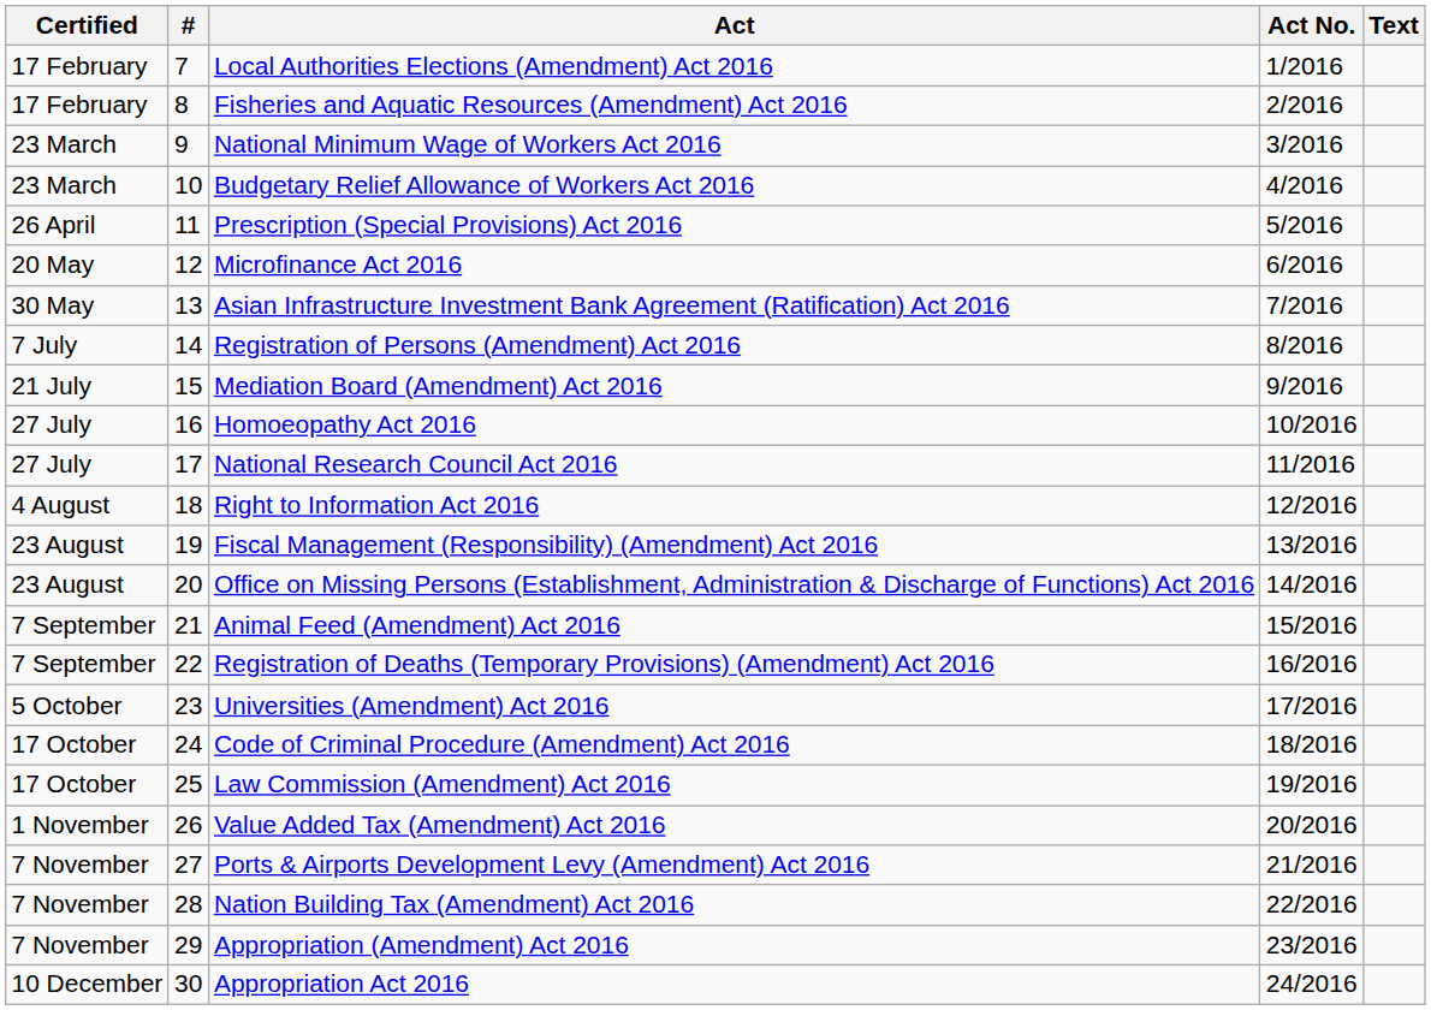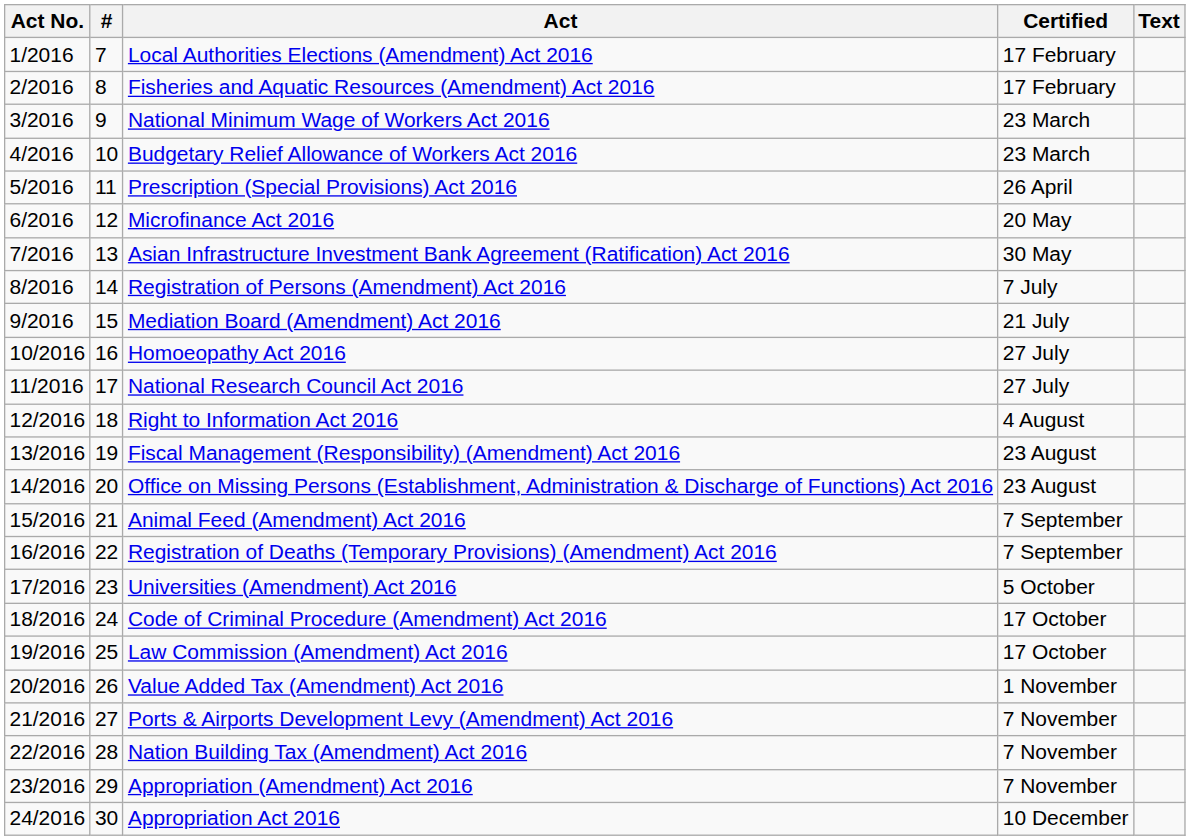 <table class="wikitable sortable mw-collapsible mw-collapsed">
 <tr>
-<th>Certified</th>
+<th>Act No.</th>
 <th>#</th>
 <th>Act</th>
-<th>Act No.</th>
+<th>Certified</th>
 <th>Text</th>
 </tr>
 <tr>
-<td>17 February</td>
+<td>1/2016</td>
 <td>7</td>
 <td><a href='#'>Local Authorities Elections (Amendment) Act 2016</a></td>
-<td>1/2016</td>
+<td>17 February</td>
 <td></td>
 </tr>
 <tr>
-<td>17 February</td>
+<td>2/2016</td>
 <td>8</td>
 <td><a href='#'>Fisheries and Aquatic Resources (Amendment) Act 2016</a></td>
-<td>2/2016</td>
+<td>17 February</td>
 <td></td>
 </tr>
 <tr>
-<td>23 March</td>
+<td>3/2016</td>
 <td>9</td>
 <td><a href='#'>National Minimum Wage of Workers Act 2016</a></td>
-<td>3/2016</td>
+<td>23 March</td>
 <td></td>
 </tr>
 <tr>
-<td>23 March</td>
+<td>4/2016</td>
 <td>10</td>
 <td><a href='#'>Budgetary Relief Allowance of Workers Act 2016</a></td>
-<td>4/2016</td>
+<td>23 March</td>
 <td></td>
 </tr>
 <tr>
-<td>26 April</td>
+<td>5/2016</td>
 <td>11</td>
 <td><a href='#'>Prescription (Special Provisions) Act 2016</a></td>
-<td>5/2016</td>
+<td>26 April</td>
 <td></td>
 </tr>
 <tr>
-<td>20 May</td>
+<td>6/2016</td>
 <td>12</td>
 <td><a href='#'>Microfinance Act 2016</a></td>
-<td>6/2016</td>
+<td>20 May</td>
 <td></td>
 </tr>
 <tr>
-<td>30 May</td>
+<td>7/2016</td>
 <td>13</td>
 <td><a href='#'>Asian Infrastructure Investment Bank Agreement (Ratification) Act 2016</a></td>
-<td>7/2016</td>
+<td>30 May</td>
 <td></td>
 </tr>
 <tr>
-<td>7 July</td>
+<td>8/2016</td>
 <td>14</td>
 <td><a href='#'>Registration of Persons (Amendment) Act 2016</a></td>
-<td>8/2016</td>
+<td>7 July</td>
 <td></td>
 </tr>
 <tr>
-<td>21 July</td>
+<td>9/2016</td>
 <td>15</td>
 <td><a href='#'>Mediation Board (Amendment) Act 2016</a></td>
-<td>9/2016</td>
+<td>21 July</td>
 <td></td>
 </tr>
 <tr>
-<td>27 July</td>
+<td>10/2016</td>
 <td>16</td>
 <td><a href='#'>Homoeopathy Act 2016</a></td>
-<td>10/2016</td>
+<td>27 July</td>
 <td></td>
 </tr>
 <tr>
-<td>27 July</td>
+<td>11/2016</td>
 <td>17</td>
 <td><a href='#'>National Research Council Act 2016</a></td>
-<td>11/2016</td>
+<td>27 July</td>
 <td></td>
 </tr>
 <tr>
-<td>4 August</td>
+<td>12/2016</td>
 <td>18</td>
 <td><a href='#'>Right to Information Act 2016</a></td>
-<td>12/2016</td>
+<td>4 August</td>
 <td></td>
 </tr>
 <tr>
-<td>23 August</td>
+<td>13/2016</td>
 <td>19</td>
 <td><a href='#'>Fiscal Management (Responsibility) (Amendment) Act 2016</a></td>
-<td>13/2016</td>
+<td>23 August</td>
 <td></td>
 </tr>
 <tr>
-<td>23 August</td>
+<td>14/2016</td>
 <td>20</td>
 <td><a href='#'>Office on Missing Persons (Establishment, Administration & Discharge of Functions) Act 2016</a></td>
-<td>14/2016</td>
+<td>23 August</td>
 <td></td>
 </tr>
 <tr>
-<td>7 September</td>
+<td>15/2016</td>
 <td>21</td>
 <td><a href='#'>Animal Feed (Amendment) Act 2016</a></td>
-<td>15/2016</td>
+<td>7 September</td>
 <td></td>
 </tr>
 <tr>
-<td>7 September</td>
+<td>16/2016</td>
 <td>22</td>
 <td><a href='#'>Registration of Deaths (Temporary Provisions) (Amendment) Act 2016</a></td>
-<td>16/2016</td>
+<td>7 September</td>
 <td></td>
 </tr>
 <tr>
-<td>5 October</td>
+<td>17/2016</td>
 <td>23</td>
 <td><a href='#'>Universities (Amendment) Act 2016</a></td>
-<td>17/2016</td>
+<td>5 October</td>
 <td></td>
 </tr>
 <tr>
-<td>17 October</td>
+<td>18/2016</td>
 <td>24</td>
 <td><a href='#'>Code of Criminal Procedure (Amendment) Act 2016</a></td>
-<td>18/2016</td>
+<td>17 October</td>
 <td></td>
 </tr>
 <tr>
-<td>17 October</td>
+<td>19/2016</td>
 <td>25</td>
 <td><a href='#'>Law Commission (Amendment) Act 2016</a></td>
-<td>19/2016</td>
+<td>17 October</td>
 <td></td>
 </tr>
 <tr>
-<td>1 November</td>
+<td>20/2016</td>
 <td>26</td>
 <td><a href='#'>Value Added Tax (Amendment) Act 2016</a></td>
-<td>20/2016</td>
+<td>1 November</td>
 <td></td>
 </tr>
 <tr>
-<td>7 November</td>
+<td>21/2016</td>
 <td>27</td>
 <td><a href='#'>Ports & Airports Development Levy (Amendment) Act 2016</a></td>
-<td>21/2016</td>
+<td>7 November</td>
 <td></td>
 </tr>
 <tr>
-<td>7 November</td>
+<td>22/2016</td>
 <td>28</td>
 <td><a href='#'>Nation Building Tax (Amendment) Act 2016</a></td>
-<td>22/2016</td>
+<td>7 November</td>
 <td></td>
 </tr>
 <tr>
-<td>7 November</td>
+<td>23/2016</td>
 <td>29</td>
 <td><a href='#'>Appropriation (Amendment) Act 2016</a></td>
-<td>23/2016</td>
+<td>7 November</td>
 <td></td>
 </tr>
 <tr>
-<td>10 December</td>
+<td>24/2016</td>
 <td>30</td>
 <td><a href='#'>Appropriation Act 2016</a></td>
-<td>24/2016</td>
+<td>10 December</td>
 <td></td>
 </tr>
 </table>
